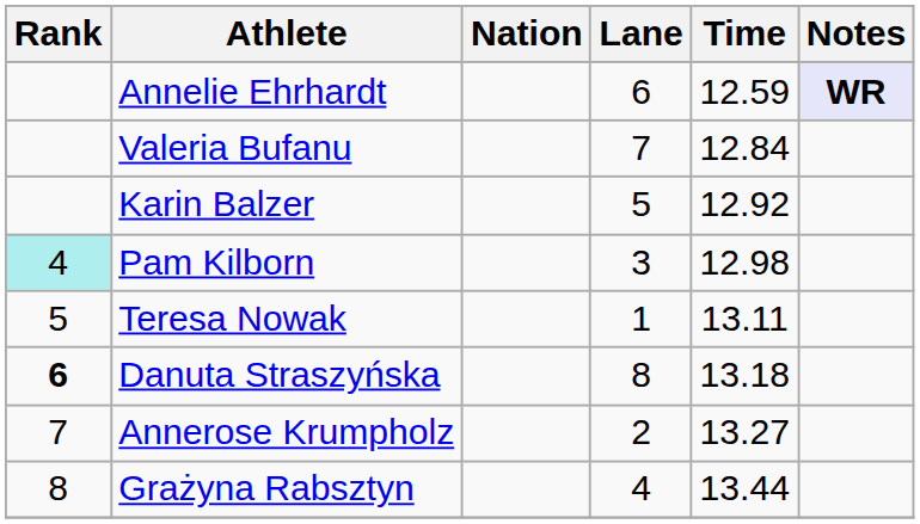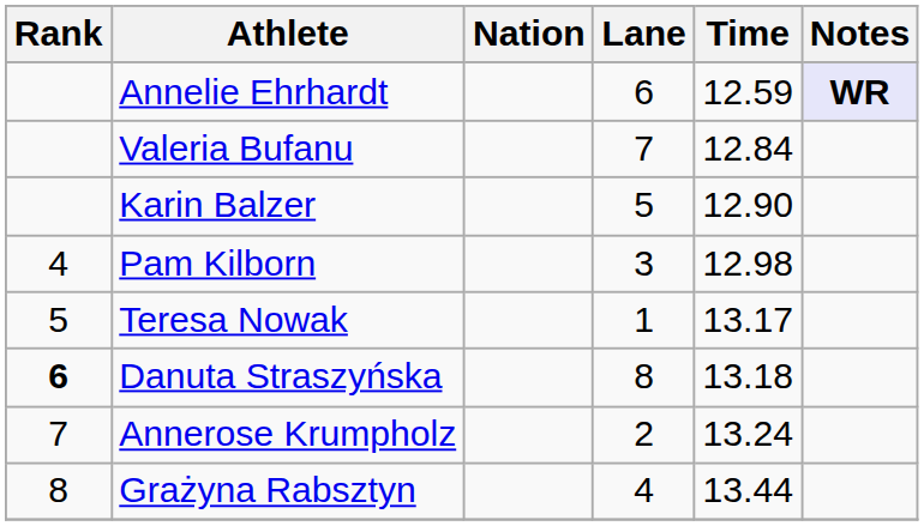 <table class="wikitable sortable" style="text-align:center">
 <tr>
 <th>Rank</th>
 <th>Athlete</th>
 <th>Nation</th>
 <th>Lane</th>
 <th>Time</th>
 <th>Notes</th>
 </tr>
 <tr>
 <td></td>
 <td align=left><a href='#'>Annelie Ehrhardt</a></td>
 <td align=left></td>
 <td>6</td>
 <td>12.59</td>
 <td style="background: lavender;"><strong>WR</strong></td>
 </tr>
 <tr>
 <td></td>
 <td align=left><a href='#'>Valeria Bufanu</a></td>
 <td align=left></td>
 <td>7</td>
 <td>12.84</td>
 <td></td>
 </tr>
 <tr>
 <td></td>
 <td align=left><a href='#'>Karin Balzer</a></td>
 <td align=left></td>
 <td>5</td>
-<td>12.92</td>
+<td>12.90</td>
 <td></td>
 </tr>
 <tr>
-<td style="background: paleturquoise;">4</td>
+<td>4</td>
 <td align=left><a href='#'>Pam Kilborn</a></td>
 <td align=left></td>
 <td>3</td>
 <td>12.98</td>
 <td></td>
 </tr>
 <tr>
 <td>5</td>
 <td align=left><a href='#'>Teresa Nowak</a></td>
 <td align=left></td>
 <td>1</td>
-<td>13.11</td>
+<td>13.17</td>
 <td></td>
 </tr>
 <tr>
 <td><strong>6</strong></td>
 <td align=left><a href='#'>Danuta Straszyńska</a></td>
 <td align=left></td>
 <td>8</td>
 <td>13.18</td>
 <td></td>
 </tr>
 <tr>
 <td>7</td>
 <td align=left><a href='#'>Annerose Krumpholz</a></td>
 <td align=left></td>
 <td>2</td>
-<td>13.27</td>
+<td>13.24</td>
 <td></td>
 </tr>
 <tr>
 <td>8</td>
 <td align=left><a href='#'>Grażyna Rabsztyn</a></td>
 <td align=left></td>
 <td>4</td>
 <td>13.44</td>
 <td></td>
 </tr>
 <tr>
 </tr>
 </table>
